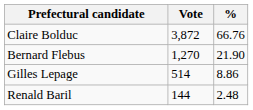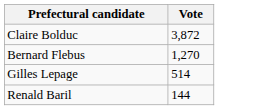 <table class="wikitable">
 <tr>
 <th bgcolor="#DDDDFF" width="200px">Prefectural candidate</th>
 <th bgcolor="#DDDDFF" width="50px">Vote</th>
-<th bgcolor="#DDDDFF" width="30px">%</th>
 </tr>
 <tr>
 <td>Claire Bolduc</td>
 <td>3,872</td>
-<td>66.76</td>
 </tr>
 <tr>
 <td>Bernard Flebus</td>
 <td>1,270</td>
-<td>21.90</td>
 </tr>
 <tr>
 <td>Gilles Lepage</td>
 <td>514</td>
-<td>8.86</td>
 </tr>
 <tr>
 <td>Renald Baril</td>
 <td>144</td>
-<td>2.48</td>
 </tr>
 </table>
